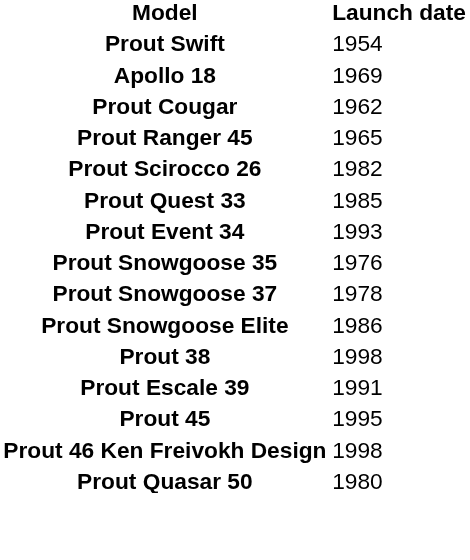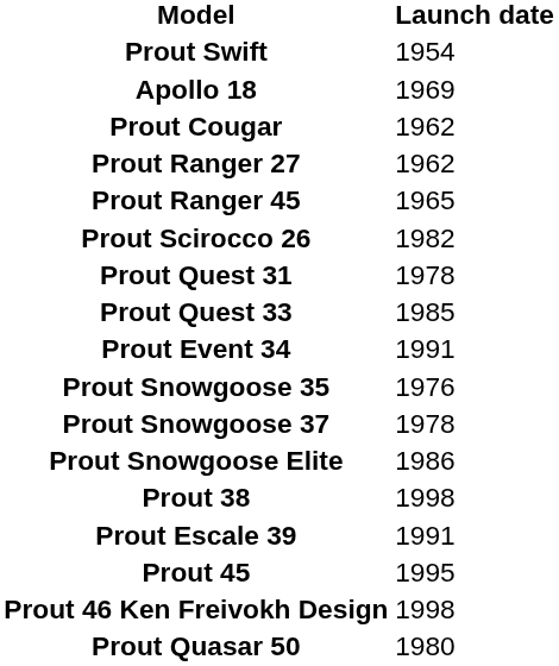 <table>
 <tr>
 <th>Model</th>
 <th>Launch date</th>
 </tr>
 <tr>
 <th>Prout Swift</th>
 <td>1954</td>
 </tr>
 <tr>
 <th>Apollo 18</th>
 <td>1969</td>
 </tr>
 <tr>
 <th>Prout Cougar</th>
 <td>1962</td>
 </tr>
 <tr>
+<th>Prout Ranger 27</th>
+<td>1962</td>
+</tr>
+<tr>
 <th>Prout Ranger 45</th>
 <td>1965</td>
 </tr>
 <tr>
 <th>Prout Scirocco 26</th>
 <td>1982</td>
 </tr>
 <tr>
+<th>Prout Quest 31</th>
+<td>1978</td>
+</tr>
+<tr>
 <th>Prout Quest 33</th>
 <td>1985</td>
 </tr>
 <tr>
 <th>Prout Event 34</th>
-<td>1993</td>
+<td>1991</td>
 </tr>
 <tr>
 <th>Prout Snowgoose 35</th>
 <td>1976</td>
 </tr>
 <tr>
 <th>Prout Snowgoose 37</th>
 <td>1978</td>
 </tr>
 <tr>
 <th>Prout Snowgoose Elite</th>
 <td>1986</td>
 </tr>
 <tr>
 <th>Prout 38</th>
 <td>1998</td>
 </tr>
 <tr>
 <th>Prout Escale 39</th>
 <td>1991</td>
 </tr>
 <tr>
 <th>Prout 45</th>
 <td>1995</td>
 </tr>
 <tr>
 <th>Prout 46 Ken Freivokh Design</th>
 <td>1998</td>
 </tr>
 <tr>
 <th>Prout Quasar 50</th>
 <td>1980</td>
 </tr>
 </table>
